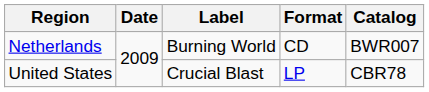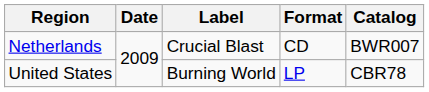 <table class="wikitable">
 <tr>
 <th>Region</th>
 <th>Date</th>
 <th>Label</th>
 <th>Format</th>
 <th>Catalog</th>
 </tr>
 <tr>
 <td><a href='#'>Netherlands</a></td>
 <td rowspan="2">2009</td>
-<td>Burning World</td>
+<td>Crucial Blast</td>
 <td>CD</td>
 <td>BWR007</td>
 </tr>
 <tr>
 <td>United States</td>
-<td>Crucial Blast</td>
+<td>Burning World</td>
 <td><a href='#'>LP</a></td>
 <td>CBR78</td>
 </tr>
 </table>
